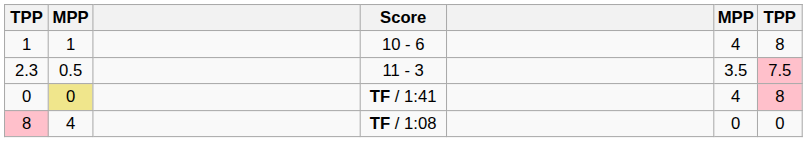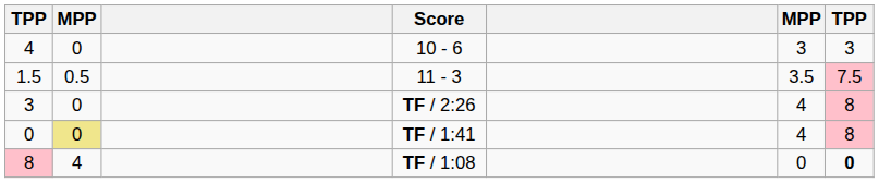 <table class="wikitable" style="text-align: center;" |>
 <tr>
 <th width="35">TPP</th>
 <th width="35">MPP</th>
 <th width="250"></th>
 <th width="75">Score</th>
 <th width="250"></th>
 <th width="35">MPP</th>
 <th width="35">TPP</th>
 </tr>
 <tr>
-<td>1</td>
-<td>1</td>
+<td>4</td>
+<td>0</td>
 <td style="text-align:left;"><strong></strong></td>
 <td>10 - 6</td>
 <td style="text-align:left;"></td>
-<td>4</td>
-<td>8</td>
+<td>3</td>
+<td>3</td>
 </tr>
 <tr>
-<td>2.3</td>
+<td>1.5</td>
 <td>0.5</td>
 <td style="text-align:left;"><strong></strong></td>
 <td>11 - 3</td>
 <td style="text-align:left;"></td>
 <td>3.5</td>
 <td bgcolor=pink>7.5</td>
+</tr>
+<tr>
+<td>3</td>
+<td>0</td>
+<td style="text-align:left;"><strong></strong></td>
+<td><strong>TF</strong> / 2:26</td>
+<td style="text-align:left;"></td>
+<td>4</td>
+<td bgcolor=pink>8</td>
 </tr>
 <tr>
 <td>0</td>
 <td style="background: khaki;">0</td>
 <td style="text-align:left;"><strong></strong></td>
 <td><strong>TF</strong> / 1:41</td>
 <td style="text-align:left;"></td>
 <td>4</td>
 <td bgcolor=pink>8</td>
 </tr>
 <tr>
 <td bgcolor=pink>8</td>
 <td>4</td>
 <td style="text-align:left;"></td>
 <td><strong>TF</strong> / 1:08</td>
 <td style="text-align:left;"><strong></strong></td>
 <td>0</td>
-<td>0</td>
+<td><strong>0</strong></td>
 </tr>
 </table>
